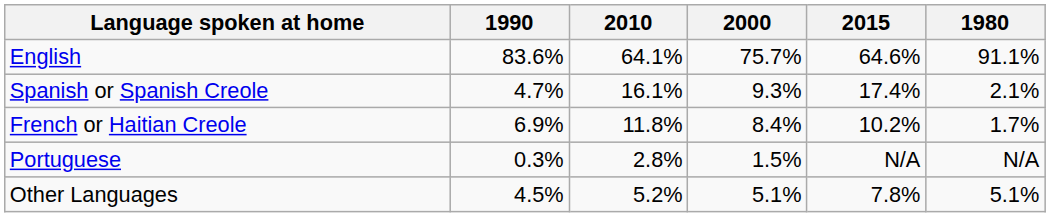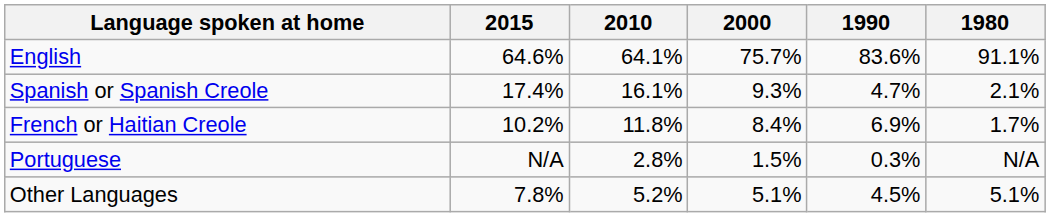 <table class="wikitable" style="font-size: 90%; text-align: right;">
 <tr>
 <th style="width: 20em;">Language spoken at home</th>
-<th style="width: 5em;">1990</th>
+<th style="width: 5em;">2015</th>
 <th style="width: 5em;">2010</th>
 <th style="width: 5em;">2000</th>
-<th style="width: 5em;">2015</th>
+<th style="width: 5em;">1990</th>
 <th style="width: 5em;">1980</th>
 </tr>
 <tr>
 <td style="text-align:left"><a href='#'>English</a></td>
-<td>83.6%</td>
+<td>64.6%</td>
 <td>64.1%</td>
 <td>75.7%</td>
-<td>64.6%</td>
+<td>83.6%</td>
 <td>91.1%</td>
 </tr>
 <tr>
 <td style="text-align:left"><a href='#'>Spanish</a> or <a href='#'>Spanish Creole</a></td>
-<td>4.7%</td>
+<td>17.4%</td>
 <td>16.1%</td>
 <td>9.3%</td>
-<td>17.4%</td>
+<td>4.7%</td>
 <td>2.1%</td>
 </tr>
 <tr>
 <td style="text-align:left"><a href='#'>French</a> or <a href='#'>Haitian Creole</a></td>
-<td>6.9%</td>
+<td>10.2%</td>
 <td>11.8%</td>
 <td>8.4%</td>
-<td>10.2%</td>
+<td>6.9%</td>
 <td>1.7%</td>
 </tr>
 <tr>
 <td style="text-align:left"><a href='#'>Portuguese</a></td>
-<td>0.3%</td>
+<td>N/A</td>
 <td>2.8%</td>
 <td>1.5%</td>
-<td>N/A</td>
+<td>0.3%</td>
 <td>N/A</td>
 </tr>
 <tr>
 <td style="text-align:left">Other Languages</td>
-<td>4.5%</td>
+<td>7.8%</td>
 <td>5.2%</td>
 <td>5.1%</td>
-<td>7.8%</td>
+<td>4.5%</td>
 <td>5.1%</td>
 </tr>
 </table>
